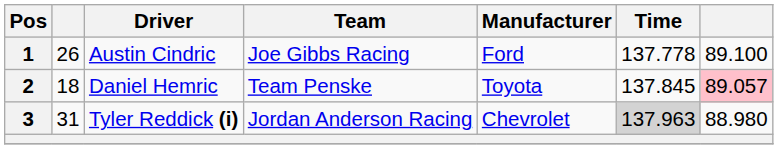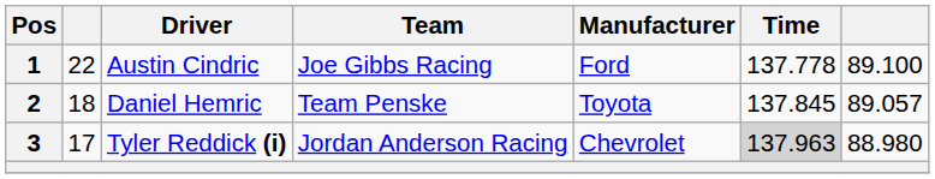 <table class="wikitable" style="font-size:95%">
 <tr>
 <th>Pos</th>
 <th></th>
 <th>Driver</th>
 <th>Team</th>
 <th>Manufacturer</th>
 <th>Time</th>
 <th></th>
 </tr>
 <tr>
 <th>1</th>
-<td>26</td>
+<td>22</td>
 <td><a href='#'>Austin Cindric</a></td>
 <td><a href='#'>Joe Gibbs Racing</a></td>
 <td><a href='#'>Ford</a></td>
 <td>137.778</td>
 <td>89.100</td>
 </tr>
 <tr>
 <th>2</th>
 <td>18</td>
 <td><a href='#'>Daniel Hemric</a></td>
 <td><a href='#'>Team Penske</a></td>
 <td><a href='#'>Toyota</a></td>
 <td>137.845</td>
-<td style="background: pink;">89.057</td>
+<td>89.057</td>
 </tr>
 <tr>
 <th>3</th>
-<td>31</td>
+<td>17</td>
 <td><a href='#'>Tyler Reddick</a> <strong>(i)</strong></td>
 <td><a href='#'>Jordan Anderson Racing</a></td>
 <td><a href='#'>Chevrolet</a></td>
 <td style="background: lightgrey;">137.963</td>
 <td>88.980</td>
 </tr>
 <tr>
 <th colspan="7"></th>
 </tr>
 <tr>
 </tr>
 </table>
